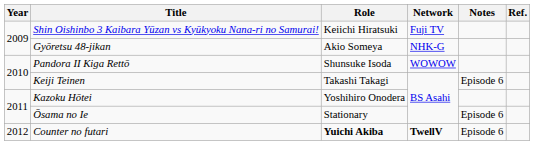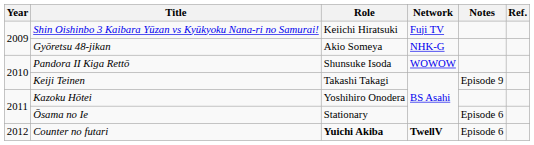 <table class="wikitable">
 <tr>
 <th>Year</th>
 <th>Title</th>
 <th>Role</th>
 <th>Network</th>
 <th>Notes</th>
 <th>Ref.</th>
 </tr>
 <tr>
 <td rowspan="2">2009</td>
 <td><em><a href='#'>Shin Oishinbo 3 Kaibara Yūzan vs Kyūkyoku Nana-ri no Samurai!</a></em></td>
 <td>Keiichi Hiratsuki</td>
 <td><a href='#'>Fuji TV</a></td>
 <td></td>
 <td></td>
 </tr>
 <tr>
 <td><em>Gyōretsu 48-jikan</em></td>
 <td>Akio Someya</td>
 <td><a href='#'>NHK-G</a></td>
 <td></td>
 <td></td>
 </tr>
 <tr>
 <td rowspan="2">2010</td>
 <td><em>Pandora II Kiga Rettō</em></td>
 <td>Shunsuke Isoda</td>
 <td><a href='#'>WOWOW</a></td>
 <td></td>
 <td></td>
 </tr>
 <tr>
 <td><em>Keiji Teinen</em></td>
 <td>Takashi Takagi</td>
 <td rowspan="3"><a href='#'>BS Asahi</a></td>
-<td>Episode 6</td>
+<td>Episode 9</td>
 <td></td>
 </tr>
 <tr>
 <td rowspan="2">2011</td>
 <td><em>Kazoku Hōtei</em></td>
 <td>Yoshihiro Onodera</td>
 <td></td>
 <td></td>
 </tr>
 <tr>
 <td><em>Ōsama no Ie</em></td>
 <td>Stationary</td>
 <td>Episode 6</td>
 <td></td>
 </tr>
 <tr>
 <td>2012</td>
 <td><em>Counter no futari</em></td>
 <td><strong>Yuichi Akiba</strong></td>
 <td><strong>TwellV</strong></td>
 <td>Episode 6</td>
 <td></td>
 </tr>
 </table>
